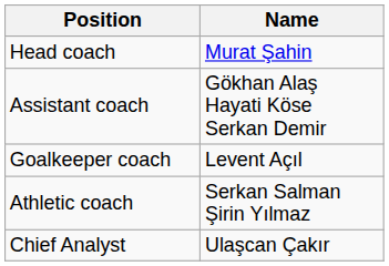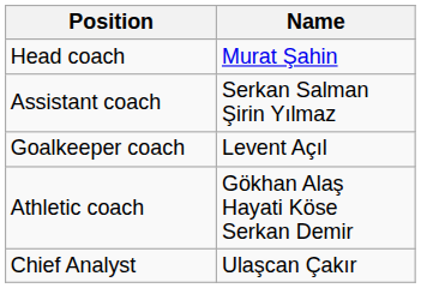 <table class="wikitable" style="text-align:left;">
 <tr>
 <th style="width:150px;">Position</th>
 <th style="width:140px;">Name</th>
 </tr>
 <tr>
 <td>Head coach</td>
 <td> <a href='#'>Murat Şahin</a></td>
 </tr>
 <tr>
 <td>Assistant coach</td>
-<td> Gökhan Alaş <br>  Hayati Köse <br>  Serkan Demir</td>
+<td> Serkan Salman <br>  Şirin Yılmaz</td>
 </tr>
 <tr>
 <td>Goalkeeper coach</td>
 <td> Levent Açıl</td>
 </tr>
 <tr>
 <td>Athletic coach</td>
-<td> Serkan Salman <br>  Şirin Yılmaz</td>
+<td> Gökhan Alaş <br>  Hayati Köse <br>  Serkan Demir</td>
 </tr>
 <tr>
 <td>Chief Analyst</td>
 <td> Ulaşcan Çakır</td>
 </tr>
 </table>
